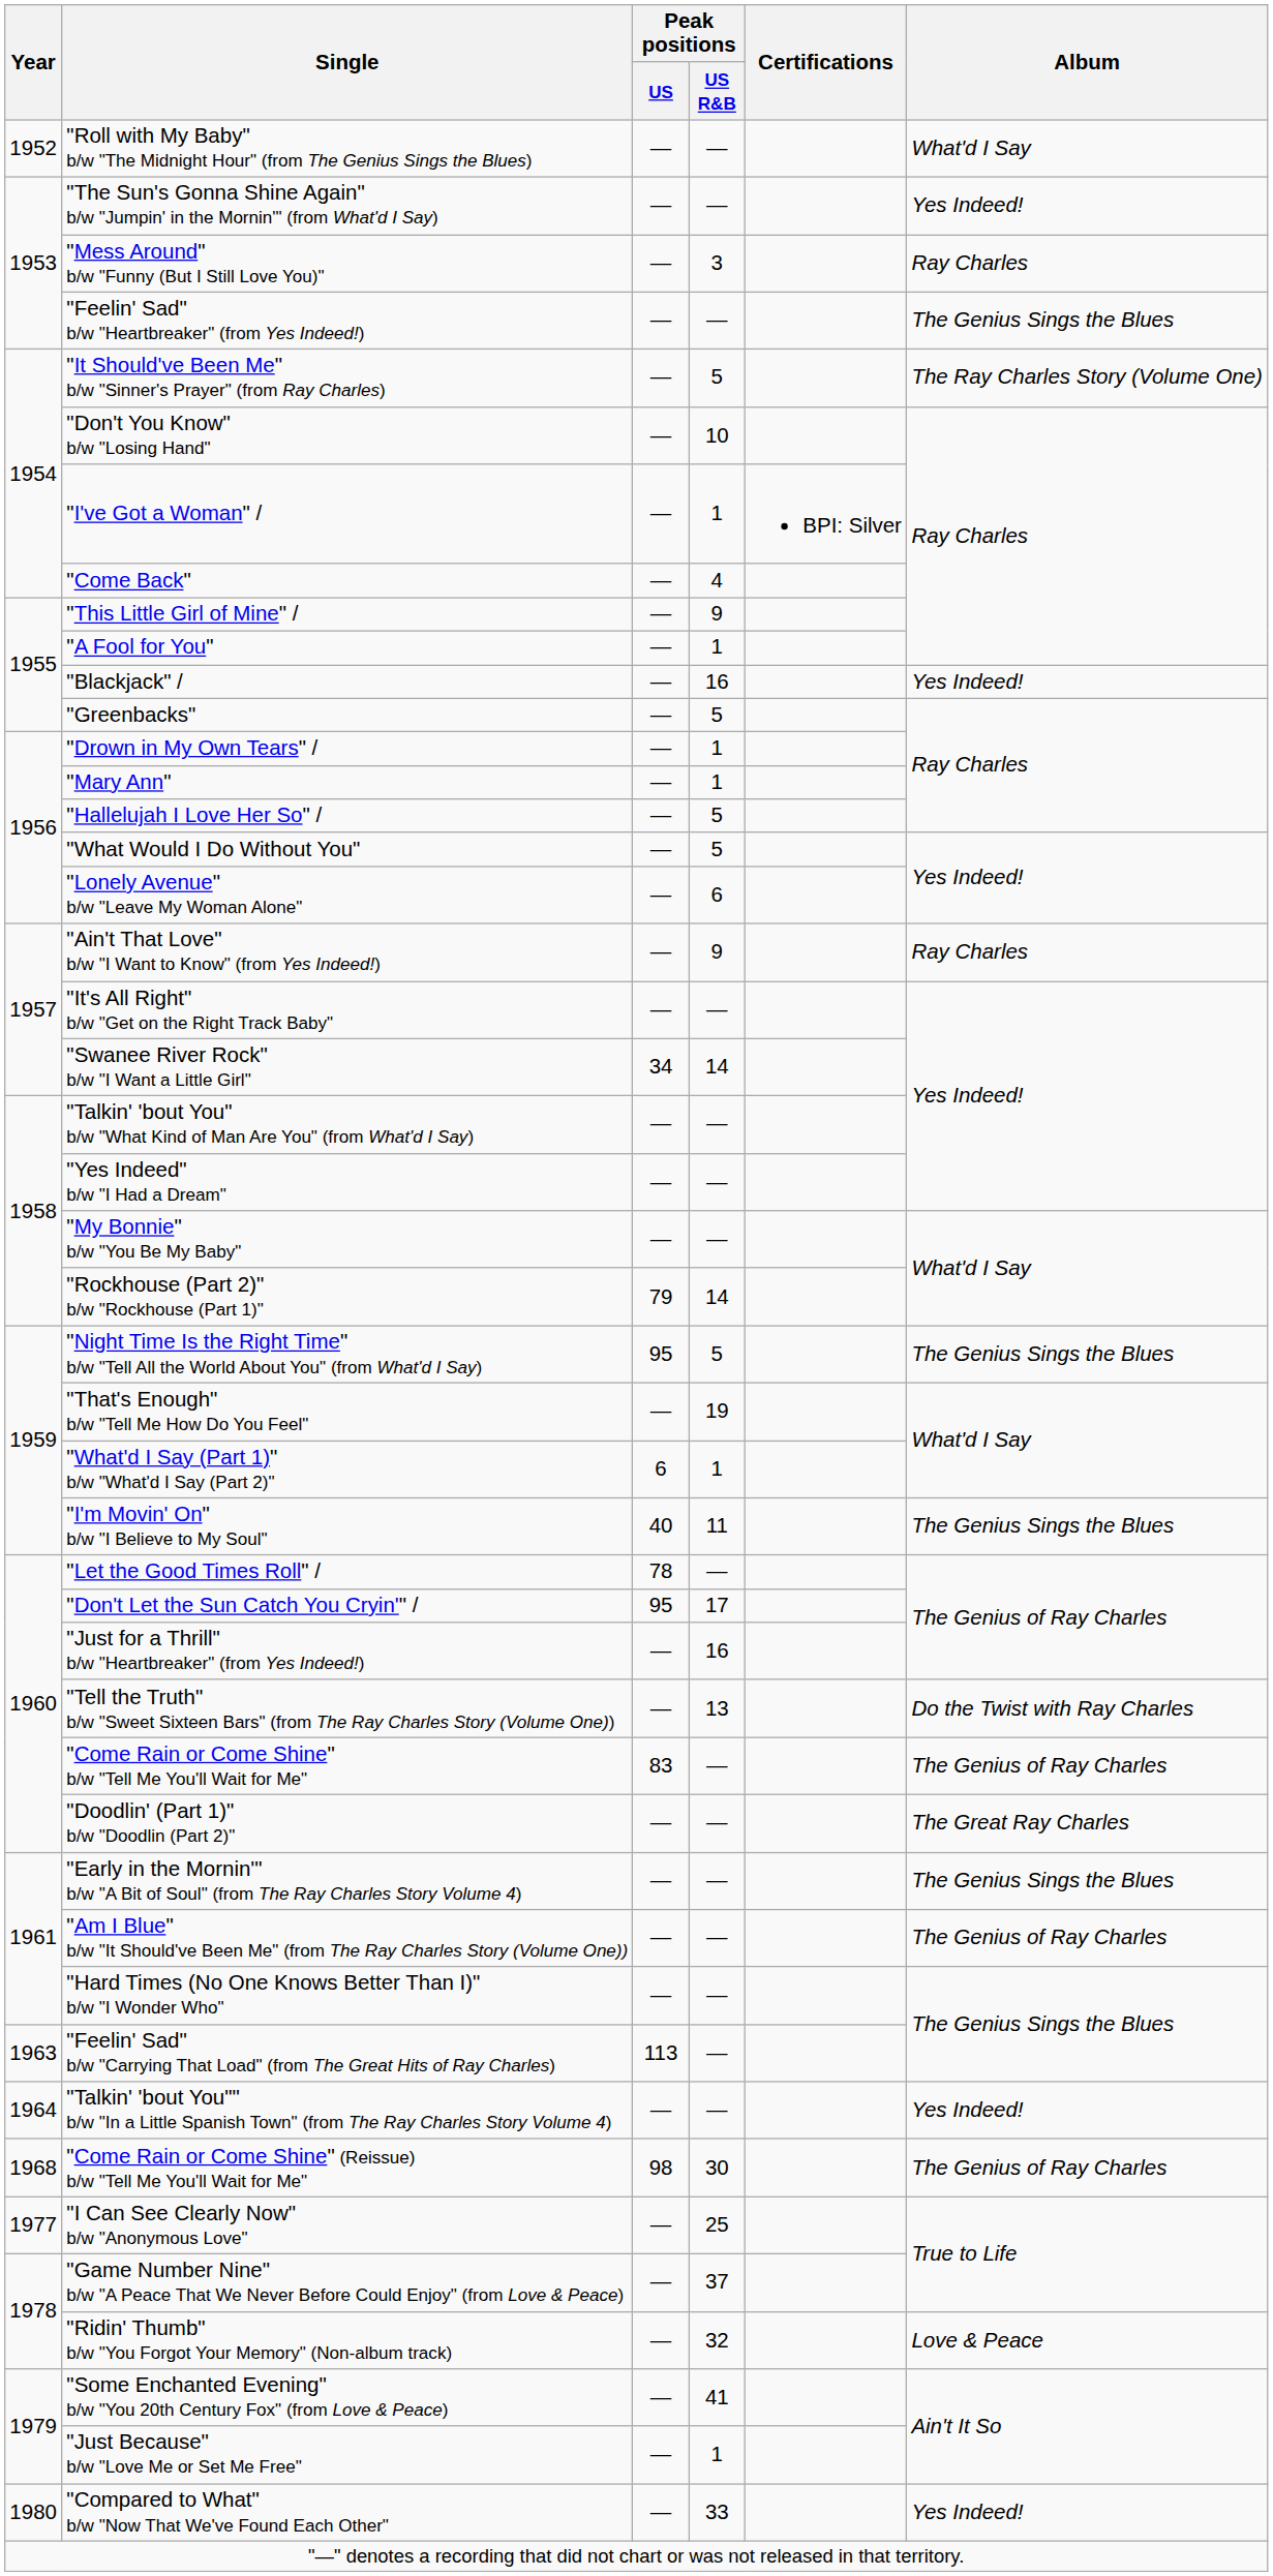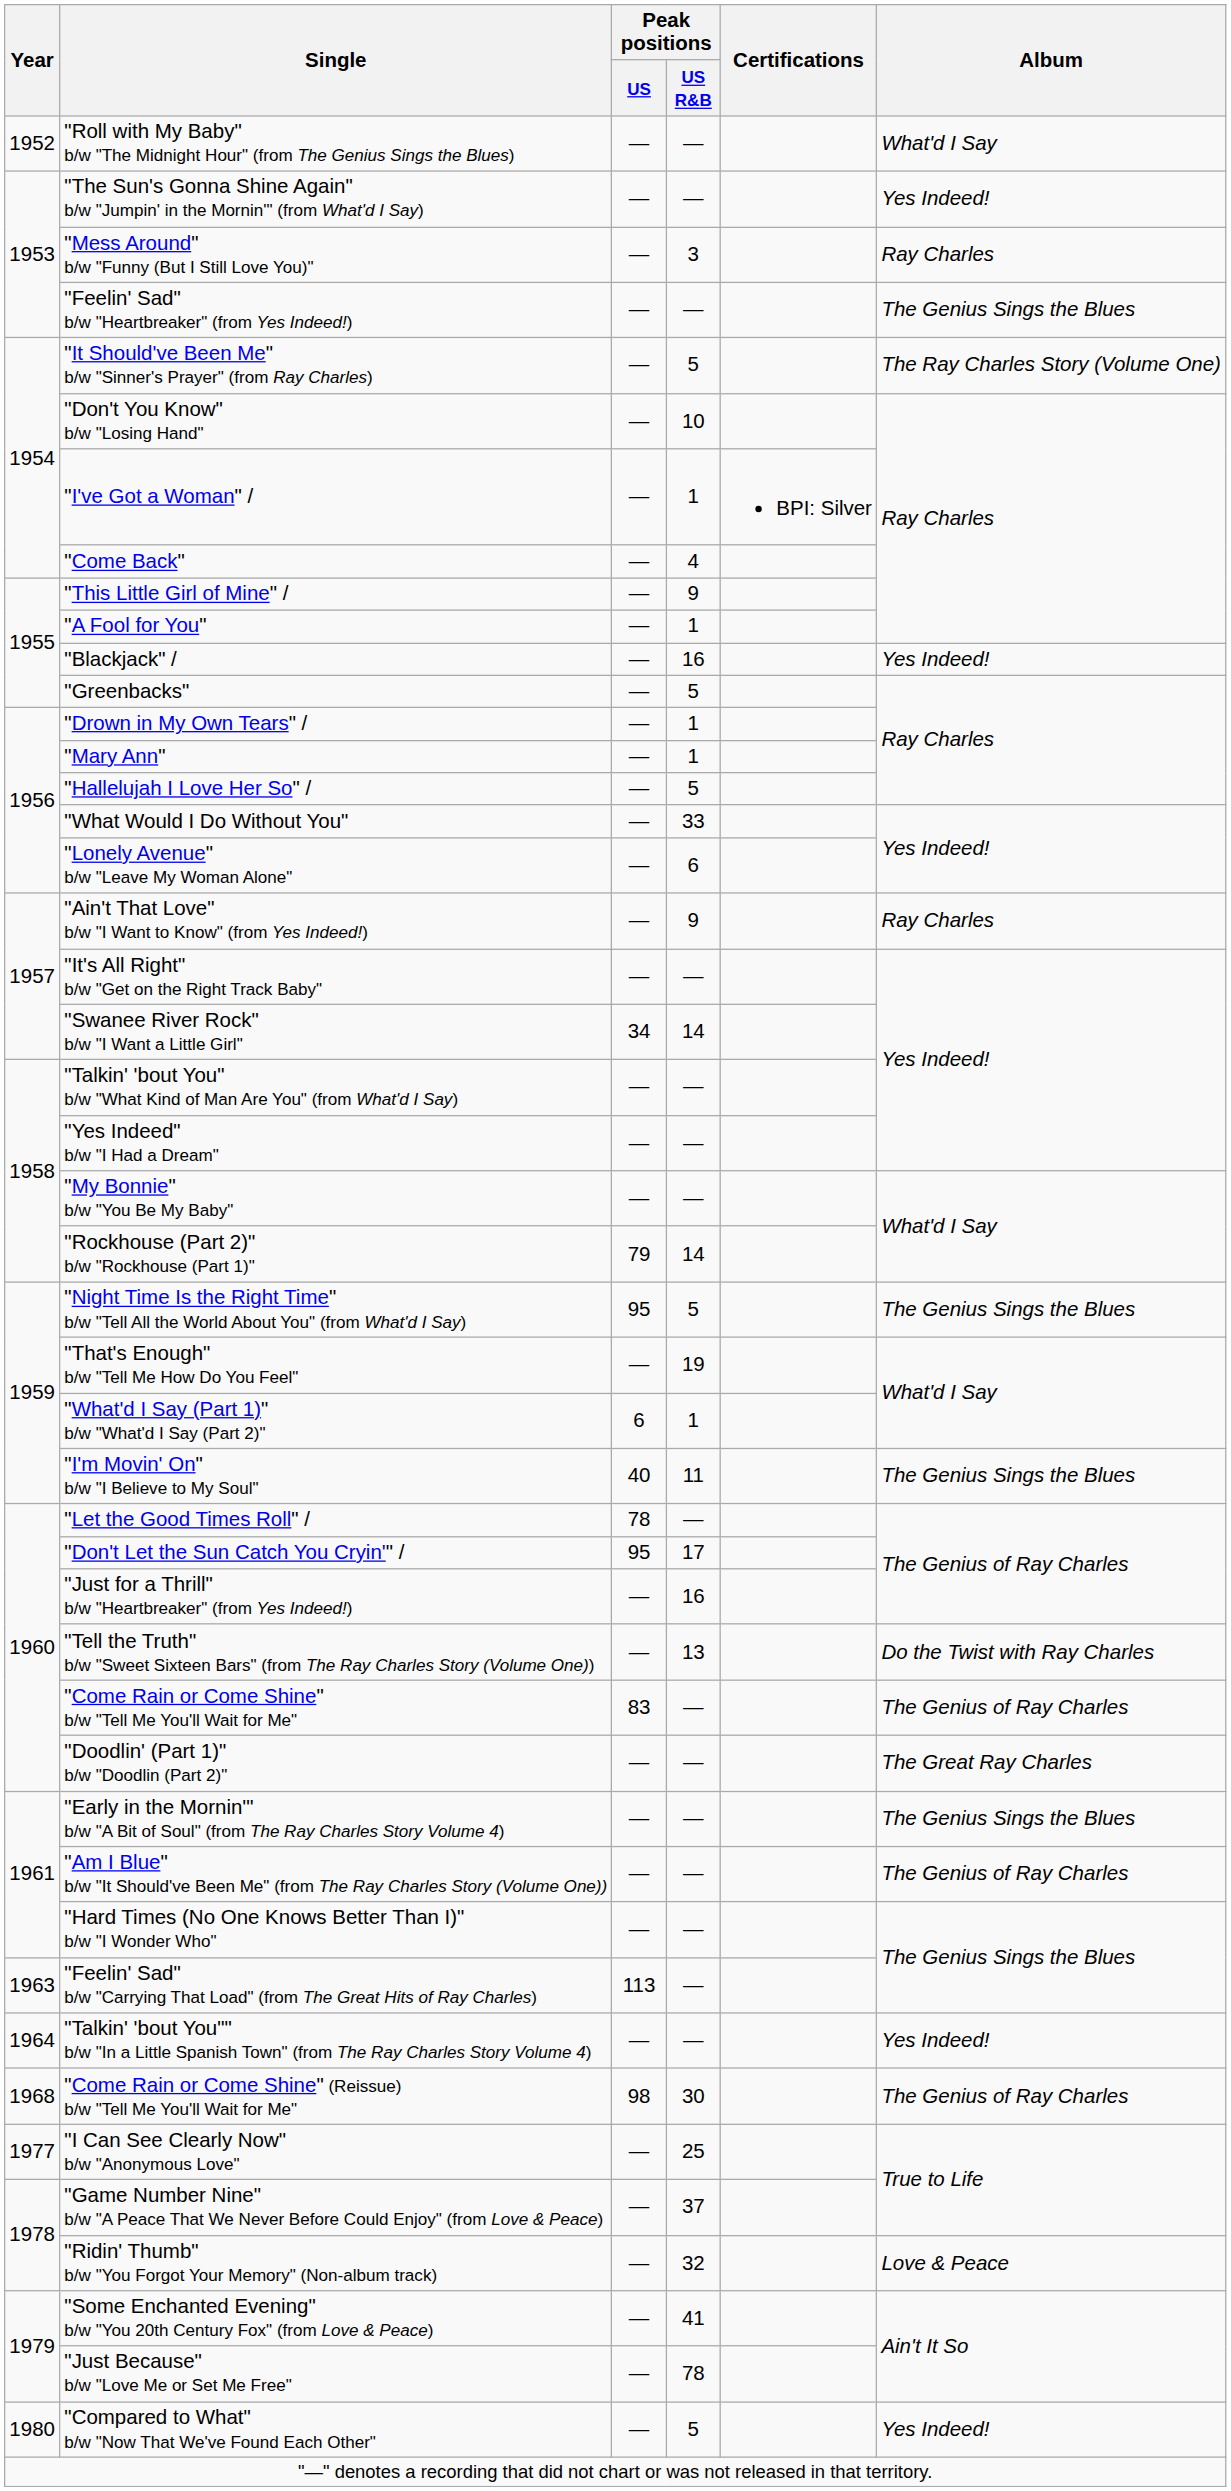 <table class="wikitable" style=text-align:center;>
 <tr>
 <th rowspan="2">Year</th>
 <th rowspan="2">Single</th>
 <th colspan="2">Peak positions</th>
 <th rowspan="2">Certifications</th>
 <th rowspan="2">Album</th>
 </tr>
 <tr>
 <th width="35"><small> <a href='#'>US</a> </small><br></th>
 <th width="35"><small> <a href='#'>US<br>R&B</a></small><br><small> </small></th>
 </tr>
 <tr>
 <td>1952</td>
 <td align="left">"Roll with My Baby"<br><small>b/w "The Midnight Hour" (from <em>The Genius Sings the Blues</em>)</small></td>
 <td>—</td>
 <td>—</td>
 <td></td>
 <td align="left"><em>What'd I Say</em></td>
 </tr>
 <tr>
 <td rowspan="3">1953</td>
 <td align="left">"The Sun's Gonna Shine Again"<br><small>b/w "Jumpin' in the Mornin'" (from <em>What'd I Say</em>) </small></td>
 <td>—</td>
 <td>—</td>
 <td></td>
 <td align="left"><em>Yes Indeed!</em></td>
 </tr>
 <tr>
 <td align="left">"<a href='#'>Mess Around</a>"<br><small>b/w "Funny (But I Still Love You)"</small></td>
 <td>—</td>
 <td>3</td>
 <td></td>
 <td align="left"><em>Ray Charles</em></td>
 </tr>
 <tr>
 <td align="left">"Feelin' Sad"<br><small>b/w "Heartbreaker" (from <em>Yes Indeed!</em>)</small></td>
 <td>—</td>
 <td>—</td>
 <td></td>
 <td align="left"><em>The Genius Sings the Blues</em></td>
 </tr>
 <tr>
 <td rowspan="4">1954</td>
 <td align="left">"<a href='#'>It Should've Been Me</a>"<br><small>b/w "Sinner's Prayer" (from <em>Ray Charles</em>)</small></td>
 <td>—</td>
 <td>5</td>
 <td></td>
 <td align="left"><em>The Ray Charles Story (Volume One)</em></td>
 </tr>
 <tr>
 <td align="left">"Don't You Know"<br><small>b/w "Losing Hand"</small></td>
 <td>—</td>
 <td>10</td>
 <td></td>
 <td rowspan="5" align="left"><em>Ray Charles</em></td>
 </tr>
 <tr>
 <td align="left">"<a href='#'>I've Got a Woman</a>" /</td>
 <td>—</td>
 <td>1</td>
 <td><br><ul><li>BPI: Silver</li></ul></td>
 </tr>
 <tr>
 <td align="left">"<a href='#'>Come Back</a>"</td>
 <td>—</td>
 <td>4</td>
 <td></td>
 </tr>
 <tr>
 <td rowspan="4">1955</td>
 <td align="left">"<a href='#'>This Little Girl of Mine</a>" /</td>
 <td>—</td>
 <td>9</td>
 <td></td>
 </tr>
 <tr>
 <td align="left">"<a href='#'>A Fool for You</a>"</td>
 <td>—</td>
 <td>1</td>
 <td></td>
 </tr>
 <tr>
 <td align="left">"Blackjack" /</td>
 <td>—</td>
 <td>16</td>
 <td></td>
 <td align="left"><em>Yes Indeed!</em></td>
 </tr>
 <tr>
 <td align="left">"Greenbacks"</td>
 <td>—</td>
 <td>5</td>
 <td></td>
 <td rowspan="4" align="left"><em>Ray Charles</em></td>
 </tr>
 <tr>
 <td rowspan="5">1956</td>
 <td align="left">"<a href='#'>Drown in My Own Tears</a>" /</td>
 <td>—</td>
 <td>1</td>
 <td></td>
 </tr>
 <tr>
 <td align="left">"<a href='#'>Mary Ann</a>"</td>
 <td>—</td>
 <td>1</td>
 <td></td>
 </tr>
 <tr>
 <td align="left">"<a href='#'>Hallelujah I Love Her So</a>" /</td>
 <td>—</td>
 <td>5</td>
 <td></td>
 </tr>
 <tr>
 <td align="left">"What Would I Do Without You"</td>
 <td>—</td>
-<td>5</td>
+<td>33</td>
 <td></td>
 <td rowspan="2" align="left"><em>Yes Indeed!</em></td>
 </tr>
 <tr>
 <td align="left">"<a href='#'>Lonely Avenue</a>"<br><small>b/w "Leave My Woman Alone"</small></td>
 <td>—</td>
 <td>6</td>
 <td></td>
 </tr>
 <tr>
 <td rowspan="3">1957</td>
 <td align="left">"Ain't That Love"<br><small>b/w "I Want to Know" (from <em>Yes Indeed!</em>)</small></td>
 <td>—</td>
 <td>9</td>
 <td></td>
 <td align="left"><em>Ray Charles</em></td>
 </tr>
 <tr>
 <td align="left">"It's All Right"<br><small>b/w "Get on the Right Track Baby"</small></td>
 <td>—</td>
 <td>—</td>
 <td></td>
 <td rowspan="4" align="left"><em>Yes Indeed!</em></td>
 </tr>
 <tr>
 <td align="left">"Swanee River Rock"<br><small>b/w "I Want a Little Girl"</small></td>
 <td>34</td>
 <td>14</td>
 <td></td>
 </tr>
 <tr>
 <td rowspan="4">1958</td>
 <td align="left">"Talkin' 'bout You"<br><small>b/w "What Kind of Man Are You" (from <em>What'd I Say</em>)</small></td>
 <td>—</td>
 <td>—</td>
 <td></td>
 </tr>
 <tr>
 <td align="left">"Yes Indeed"<br><small>b/w "I Had a Dream"</small></td>
 <td>—</td>
 <td>—</td>
 <td></td>
 </tr>
 <tr>
 <td align="left">"<a href='#'>My Bonnie</a>"<br><small>b/w "You Be My Baby"</small></td>
 <td>—</td>
 <td>—</td>
 <td></td>
 <td rowspan="2" align="left"><em>What'd I Say</em></td>
 </tr>
 <tr>
 <td align="left">"Rockhouse (Part 2)"<br><small>b/w "Rockhouse (Part 1)"</small></td>
 <td>79</td>
 <td>14</td>
 <td></td>
 </tr>
 <tr>
 <td rowspan="4">1959</td>
 <td align="left">"<a href='#'>Night Time Is the Right Time</a>"<br><small>b/w "Tell All the World About You" (from <em>What'd I Say</em>)</small></td>
 <td>95</td>
 <td>5</td>
 <td></td>
 <td align="left"><em>The Genius Sings the Blues</em></td>
 </tr>
 <tr>
 <td align="left">"That's Enough"<br><small>b/w "Tell Me How Do You Feel"</small></td>
 <td>—</td>
 <td>19</td>
 <td></td>
 <td rowspan="2" align="left"><em>What'd I Say</em></td>
 </tr>
 <tr>
 <td align="left">"<a href='#'>What'd I Say (Part 1)</a>"<br><small>b/w "What'd I Say (Part 2)"</small></td>
 <td>6</td>
 <td>1</td>
 <td></td>
 </tr>
 <tr>
 <td align="left">"<a href='#'>I'm Movin' On</a>"<br><small>b/w "I Believe to My Soul"</small></td>
 <td>40</td>
 <td>11</td>
 <td></td>
 <td align="left"><em>The Genius Sings the Blues</em></td>
 </tr>
 <tr>
 <td rowspan="6">1960</td>
 <td align="left">"<a href='#'>Let the Good Times Roll</a>" /</td>
 <td>78</td>
 <td>—</td>
 <td></td>
 <td rowspan="3" align="left"><em>The Genius of Ray Charles</em></td>
 </tr>
 <tr>
 <td align="left">"<a href='#'>Don't Let the Sun Catch You Cryin'</a>" /</td>
 <td>95</td>
 <td>17</td>
 <td></td>
 </tr>
 <tr>
 <td align="left">"Just for a Thrill"<br><small>b/w "Heartbreaker" (from <em>Yes Indeed!</em>)</small></td>
 <td>—</td>
 <td>16</td>
 <td></td>
 </tr>
 <tr>
 <td align="left">"Tell the Truth"<br><small>b/w "Sweet Sixteen Bars" (from <em>The Ray Charles Story (Volume One)</em>)</small></td>
 <td>—</td>
 <td>13</td>
 <td></td>
 <td align="left"><em>Do the Twist with Ray Charles</em></td>
 </tr>
 <tr>
 <td align="left">"<a href='#'>Come Rain or Come Shine</a>"<br><small>b/w "Tell Me You'll Wait for Me"</small></td>
 <td>83</td>
 <td>—</td>
 <td></td>
 <td align="left"><em>The Genius of Ray Charles</em></td>
 </tr>
 <tr>
 <td align="left">"Doodlin' (Part 1)"<br><small>b/w "Doodlin (Part 2)"</small></td>
 <td>—</td>
 <td>—</td>
 <td></td>
 <td align="left"><em>The Great Ray Charles</em></td>
 </tr>
 <tr>
 <td rowspan="3">1961</td>
 <td align="left">"Early in the Mornin'"<br><small>b/w "A Bit of Soul" (from <em>The Ray Charles Story Volume 4</em>)</small></td>
 <td>—</td>
 <td>—</td>
 <td></td>
 <td align="left"><em>The Genius Sings the Blues</em></td>
 </tr>
 <tr>
 <td align="left">"<a href='#'>Am I Blue</a>"<br><small>b/w "It Should've Been Me" (from <em>The Ray Charles Story (Volume One))</em></small></td>
 <td>—</td>
 <td>—</td>
 <td></td>
 <td align="left"><em>The Genius of Ray Charles</em></td>
 </tr>
 <tr>
 <td align="left">"Hard Times (No One Knows Better Than I)"<br><small>b/w "I Wonder Who"</small></td>
 <td>—</td>
 <td>—</td>
 <td></td>
 <td align="left" rowspan="2"><em>The Genius Sings the Blues</em></td>
 </tr>
 <tr>
 <td>1963</td>
 <td align="left">"Feelin' Sad"<br><small>b/w "Carrying That Load" (from <em>The Great Hits of Ray Charles</em>)</small></td>
 <td>113</td>
 <td>—</td>
 <td></td>
 </tr>
 <tr>
 <td>1964</td>
 <td align="left">"Talkin' 'bout You""<br><small>b/w "In a Little Spanish Town" (from <em>The Ray Charles Story Volume 4</em>)</small></td>
 <td>—</td>
 <td>—</td>
 <td></td>
 <td align="left"><em>Yes Indeed!</em></td>
 </tr>
 <tr>
 <td>1968</td>
 <td align="left">"<a href='#'>Come Rain or Come Shine</a>"<small> (Reissue)<br>b/w "Tell Me You'll Wait for Me"</small></td>
 <td>98</td>
 <td>30</td>
 <td></td>
 <td align="left"><em>The Genius of Ray Charles</em></td>
 </tr>
 <tr>
 <td>1977</td>
 <td align="left">"I Can See Clearly Now"<br><small>b/w "Anonymous Love"</small></td>
 <td>—</td>
 <td>25</td>
 <td></td>
 <td rowspan="2" align="left"><em>True to Life</em></td>
 </tr>
 <tr>
 <td rowspan="2">1978</td>
 <td align="left">"Game Number Nine"<br><small>b/w "A Peace That We Never Before Could Enjoy" (from <em>Love & Peace</em>)</small></td>
 <td>—</td>
 <td>37</td>
 <td></td>
 </tr>
 <tr>
 <td align="left">"Ridin' Thumb"<br><small>b/w "You Forgot Your Memory" (Non-album track)</small></td>
 <td>—</td>
 <td>32</td>
 <td></td>
 <td align="left"><em>Love & Peace</em></td>
 </tr>
 <tr>
 <td rowspan="2">1979</td>
 <td align="left">"Some Enchanted Evening"<br><small>b/w "You 20th Century Fox" (from <em>Love & Peace</em>)</small></td>
 <td>—</td>
 <td>41</td>
 <td></td>
 <td rowspan="2" align="left"><em>Ain't It So</em></td>
 </tr>
 <tr>
 <td align="left">"Just Because"<br><small>b/w "Love Me or Set Me Free"</small></td>
 <td>—</td>
-<td>1</td>
+<td>78</td>
 <td></td>
 </tr>
 <tr>
 <td>1980</td>
 <td align="left">"Compared to What"<br><small>b/w "Now That We've Found Each Other"</small></td>
 <td>—</td>
-<td>33</td>
+<td>5</td>
 <td></td>
 <td align="left"><em>Yes Indeed!</em></td>
 </tr>
 <tr>
 <td align="center" colspan="6" style="font-size:90%">"—" denotes a recording that did not chart or was not released in that territory.</td>
 </tr>
 </table>
